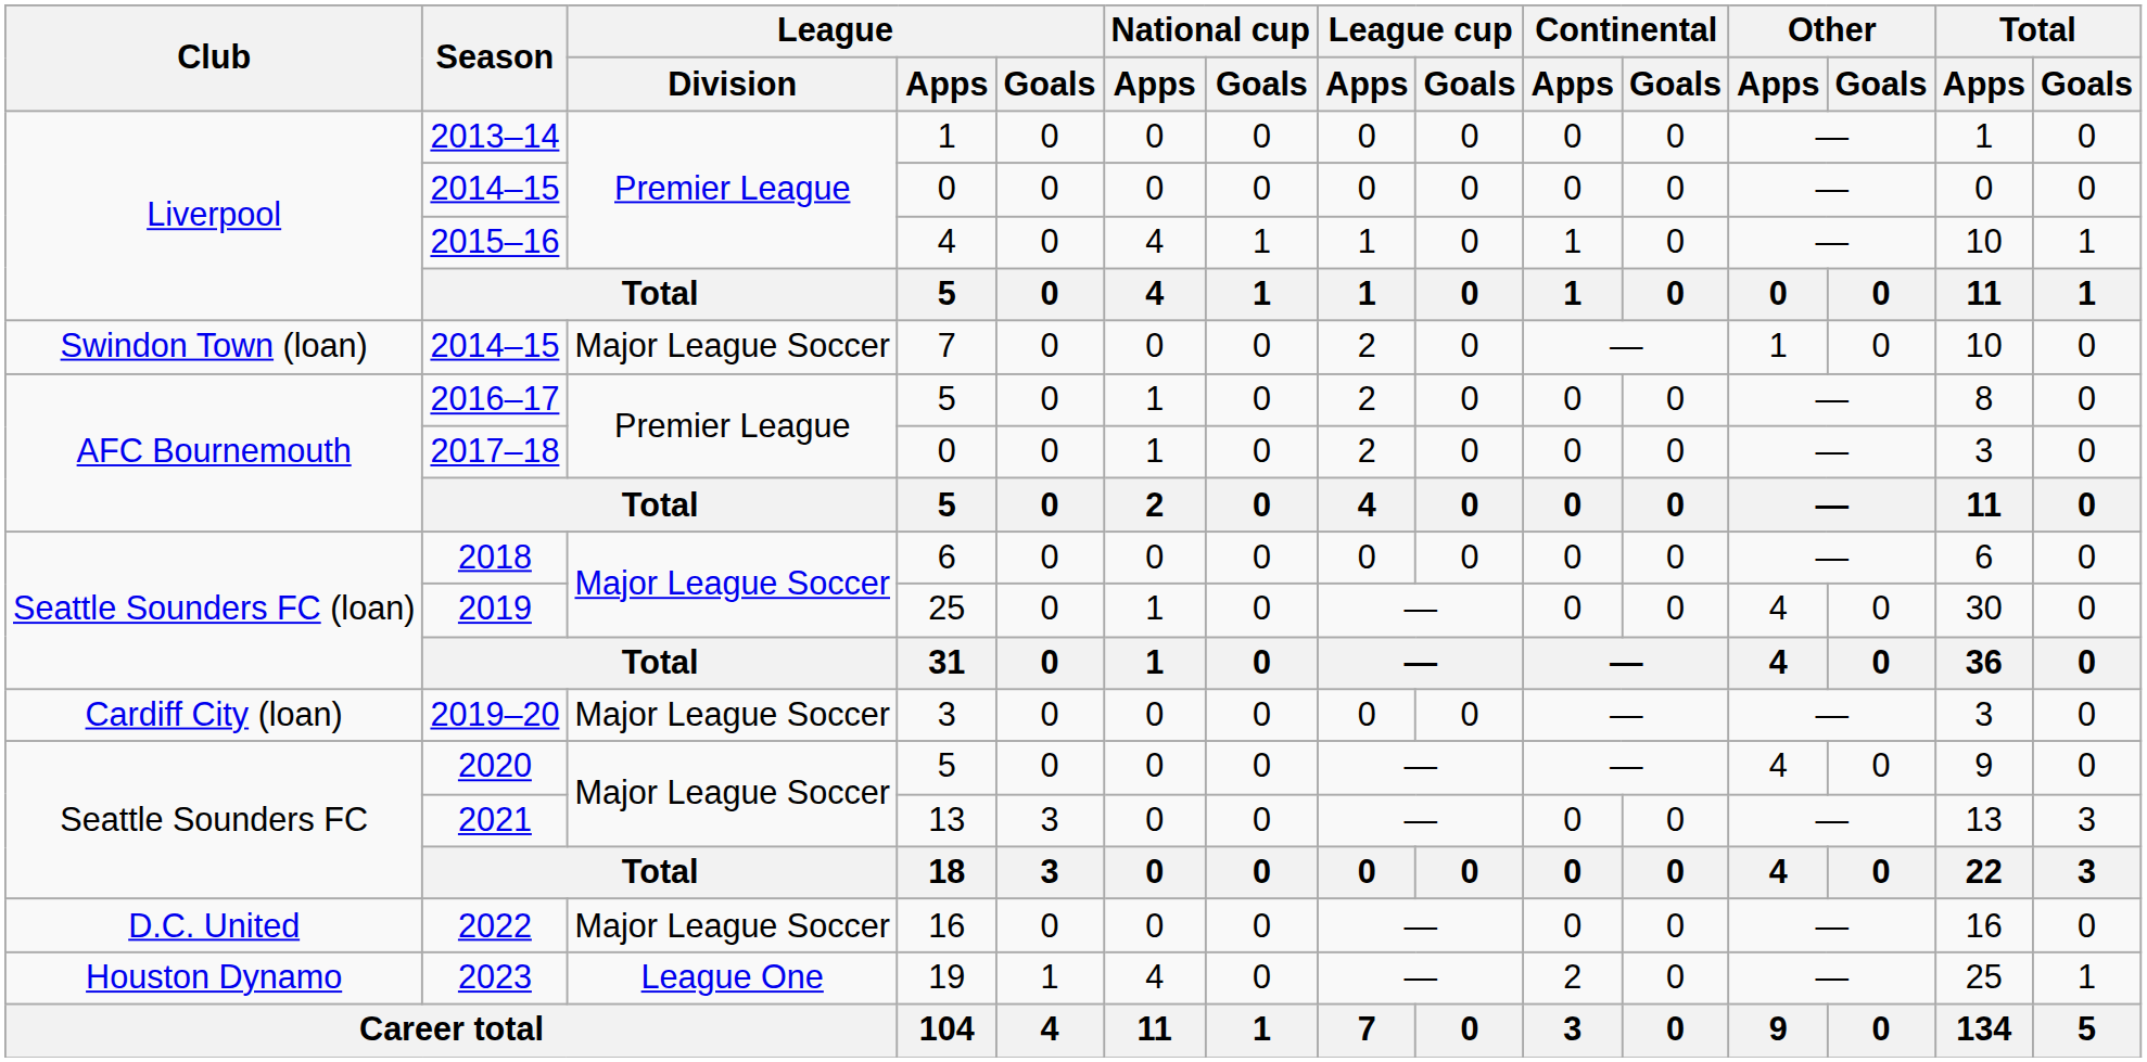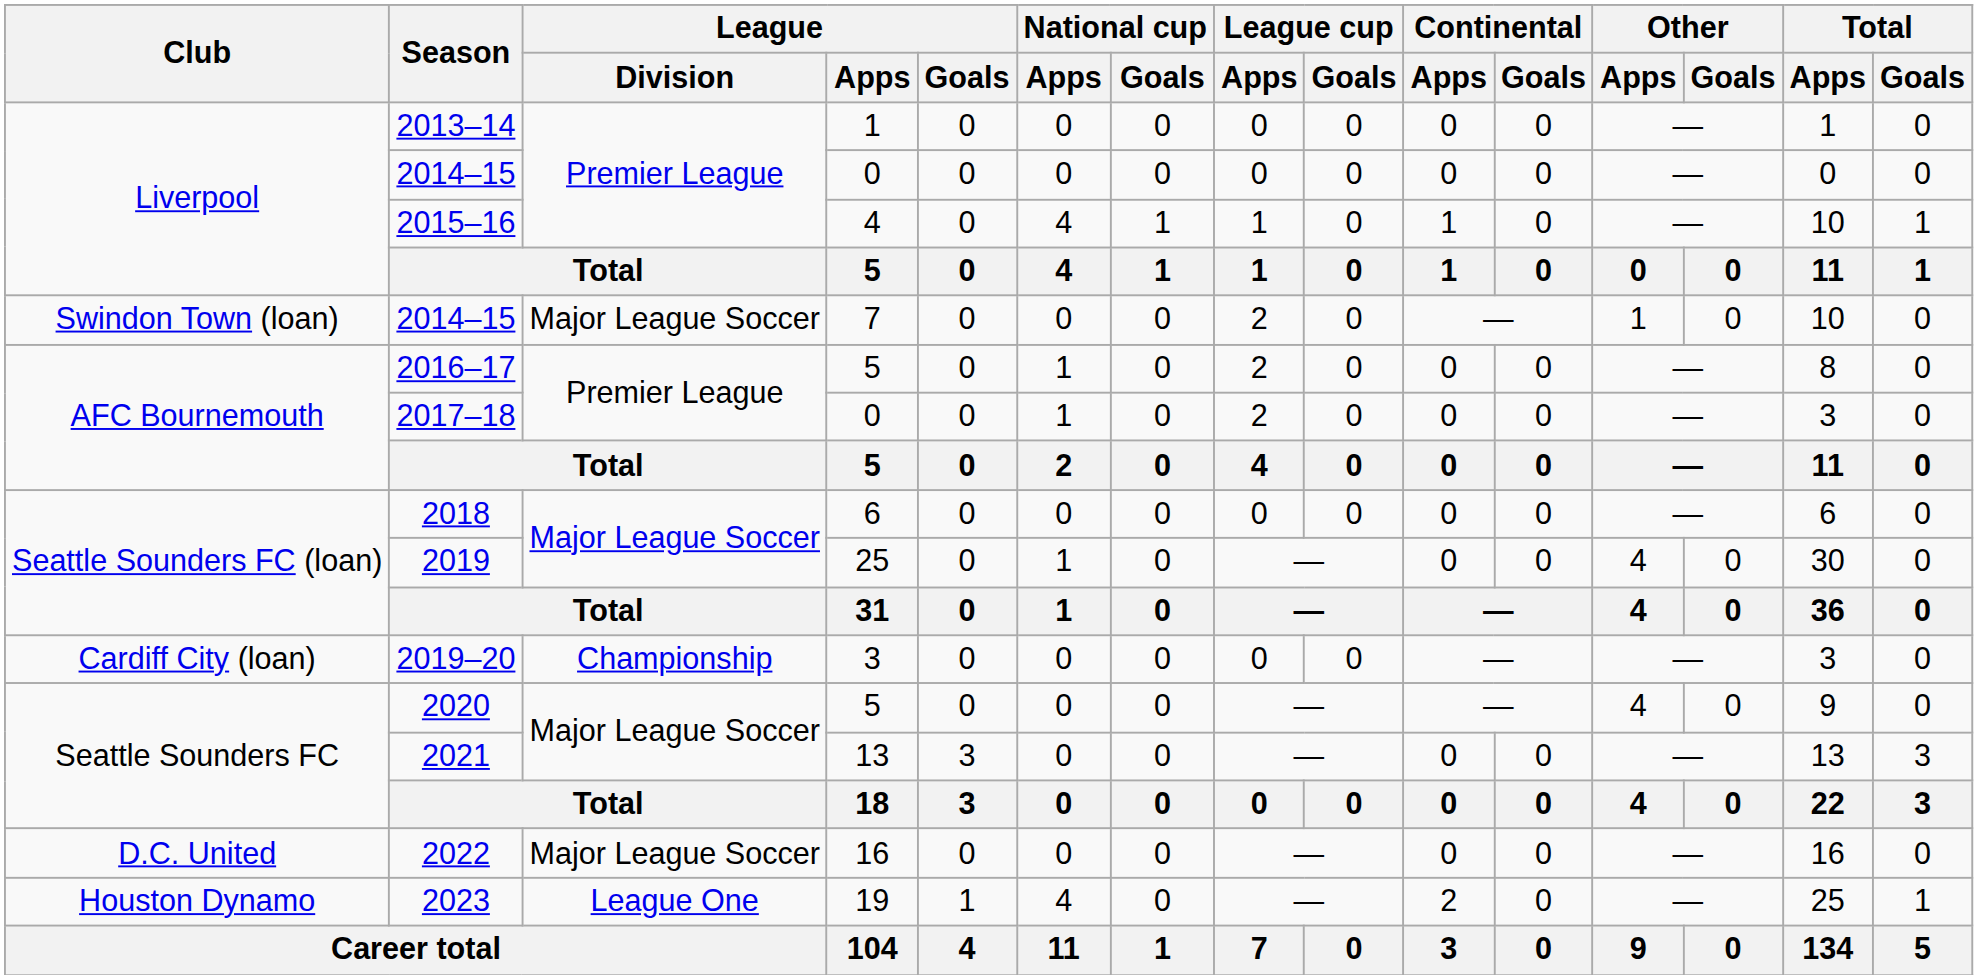 <table class="wikitable" style="text-align: center;">
 <tr>
 <th rowspan=2>Club</th>
 <th rowspan=2>Season</th>
 <th colspan=3>League</th>
 <th colspan=2>National cup</th>
 <th colspan=2>League cup</th>
 <th colspan=2>Continental</th>
 <th colspan=2>Other</th>
 <th colspan=2>Total</th>
 </tr>
 <tr>
 <th>Division</th>
 <th>Apps</th>
 <th>Goals</th>
 <th>Apps</th>
 <th>Goals</th>
 <th>Apps</th>
 <th>Goals</th>
 <th>Apps</th>
 <th>Goals</th>
 <th>Apps</th>
 <th>Goals</th>
 <th>Apps</th>
 <th>Goals</th>
 </tr>
 <tr>
 <td rowspan=4><a href='#'>Liverpool</a></td>
 <td><a href='#'>2013–14</a></td>
 <td rowspan=3><a href='#'>Premier League</a></td>
 <td>1</td>
 <td>0</td>
 <td>0</td>
 <td>0</td>
 <td>0</td>
 <td>0</td>
 <td>0</td>
 <td>0</td>
 <td colspan="2">—</td>
 <td>1</td>
 <td>0</td>
 </tr>
 <tr>
 <td><a href='#'>2014–15</a></td>
 <td>0</td>
 <td>0</td>
 <td>0</td>
 <td>0</td>
 <td>0</td>
 <td>0</td>
 <td>0</td>
 <td>0</td>
 <td colspan="2">—</td>
 <td>0</td>
 <td>0</td>
 </tr>
 <tr>
 <td><a href='#'>2015–16</a></td>
 <td>4</td>
 <td>0</td>
 <td>4</td>
 <td>1</td>
 <td>1</td>
 <td>0</td>
 <td>1</td>
 <td>0</td>
 <td colspan="2">—</td>
 <td>10</td>
 <td>1</td>
 </tr>
 <tr>
 <th colspan=2>Total</th>
 <th>5</th>
 <th>0</th>
 <th>4</th>
 <th>1</th>
 <th>1</th>
 <th>0</th>
 <th>1</th>
 <th>0</th>
 <th>0</th>
 <th>0</th>
 <th>11</th>
 <th>1</th>
 </tr>
 <tr>
 <td rowspan=1><a href='#'>Swindon Town</a> (loan)</td>
 <td><a href='#'>2014–15</a></td>
 <td>Major League Soccer</td>
 <td>7</td>
 <td>0</td>
 <td>0</td>
 <td>0</td>
 <td>2</td>
 <td>0</td>
 <td colspan="2">—</td>
 <td>1</td>
 <td>0</td>
 <td>10</td>
 <td>0</td>
 </tr>
 <tr>
 <td rowspan=3><a href='#'>AFC Bournemouth</a></td>
 <td><a href='#'>2016–17</a></td>
 <td rowspan=2>Premier League</td>
 <td>5</td>
 <td>0</td>
 <td>1</td>
 <td>0</td>
 <td>2</td>
 <td>0</td>
 <td>0</td>
 <td>0</td>
 <td colspan="2">—</td>
 <td>8</td>
 <td>0</td>
 </tr>
 <tr>
 <td><a href='#'>2017–18</a></td>
 <td>0</td>
 <td>0</td>
 <td>1</td>
 <td>0</td>
 <td>2</td>
 <td>0</td>
 <td>0</td>
 <td>0</td>
 <td colspan="2">—</td>
 <td>3</td>
 <td>0</td>
 </tr>
 <tr>
 <th colspan=2>Total</th>
 <th>5</th>
 <th>0</th>
 <th>2</th>
 <th>0</th>
 <th>4</th>
 <th>0</th>
 <th>0</th>
 <th>0</th>
 <th colspan="2">—</th>
 <th>11</th>
 <th>0</th>
 </tr>
 <tr>
 <td rowspan=3><a href='#'>Seattle Sounders FC</a> (loan)</td>
 <td><a href='#'>2018</a></td>
 <td rowspan=2><a href='#'>Major League Soccer</a></td>
 <td>6</td>
 <td>0</td>
 <td>0</td>
 <td>0</td>
 <td>0</td>
 <td>0</td>
 <td>0</td>
 <td>0</td>
 <td colspan="2">—</td>
 <td>6</td>
 <td>0</td>
 </tr>
 <tr>
 <td><a href='#'>2019</a></td>
 <td>25</td>
 <td>0</td>
 <td>1</td>
 <td>0</td>
 <td colspan="2">—</td>
 <td>0</td>
 <td>0</td>
 <td>4</td>
 <td>0</td>
 <td>30</td>
 <td>0</td>
 </tr>
 <tr>
 <th colspan=2>Total</th>
 <th>31</th>
 <th>0</th>
 <th>1</th>
 <th>0</th>
 <th colspan="2">—</th>
 <th colspan="2">—</th>
 <th>4</th>
 <th>0</th>
 <th>36</th>
 <th>0</th>
 </tr>
 <tr>
 <td><a href='#'>Cardiff City</a> (loan)</td>
 <td><a href='#'>2019–20</a></td>
-<td>Major League Soccer</td>
+<td><a href='#'>Championship</a></td>
 <td>3</td>
 <td>0</td>
 <td>0</td>
 <td>0</td>
 <td>0</td>
 <td>0</td>
 <td colspan="2">—</td>
 <td colspan="2">—</td>
 <td>3</td>
 <td>0</td>
 </tr>
 <tr>
 <td rowspan=3>Seattle Sounders FC</td>
 <td><a href='#'>2020</a></td>
 <td rowspan=2>Major League Soccer</td>
 <td>5</td>
 <td>0</td>
 <td>0</td>
 <td>0</td>
 <td colspan="2">—</td>
 <td colspan="2">—</td>
 <td>4</td>
 <td>0</td>
 <td>9</td>
 <td>0</td>
 </tr>
 <tr>
 <td><a href='#'>2021</a></td>
 <td>13</td>
 <td>3</td>
 <td>0</td>
 <td>0</td>
 <td colspan="2">—</td>
 <td>0</td>
 <td>0</td>
 <td colspan="2">—</td>
 <td>13</td>
 <td>3</td>
 </tr>
 <tr>
 <th colspan=2>Total</th>
 <th>18</th>
 <th>3</th>
 <th>0</th>
 <th>0</th>
 <th>0</th>
 <th>0</th>
 <th>0</th>
 <th>0</th>
 <th>4</th>
 <th>0</th>
 <th>22</th>
 <th>3</th>
 </tr>
 <tr>
 <td><a href='#'>D.C. United</a></td>
 <td><a href='#'>2022</a></td>
 <td>Major League Soccer</td>
 <td>16</td>
 <td>0</td>
 <td>0</td>
 <td>0</td>
 <td colspan="2">—</td>
 <td>0</td>
 <td>0</td>
 <td colspan="2">—</td>
 <td>16</td>
 <td>0</td>
 </tr>
 <tr>
 <td><a href='#'>Houston Dynamo</a></td>
 <td><a href='#'>2023</a></td>
 <td><a href='#'>League One</a></td>
 <td>19</td>
 <td>1</td>
 <td>4</td>
 <td>0</td>
 <td colspan="2">—</td>
 <td>2</td>
 <td>0</td>
 <td colspan="2">—</td>
 <td>25</td>
 <td>1</td>
 </tr>
 <tr>
 <th colspan=3>Career total</th>
 <th>104</th>
 <th>4</th>
 <th>11</th>
 <th>1</th>
 <th>7</th>
 <th>0</th>
 <th>3</th>
 <th>0</th>
 <th>9</th>
 <th>0</th>
 <th>134</th>
 <th>5</th>
 </tr>
 </table>
